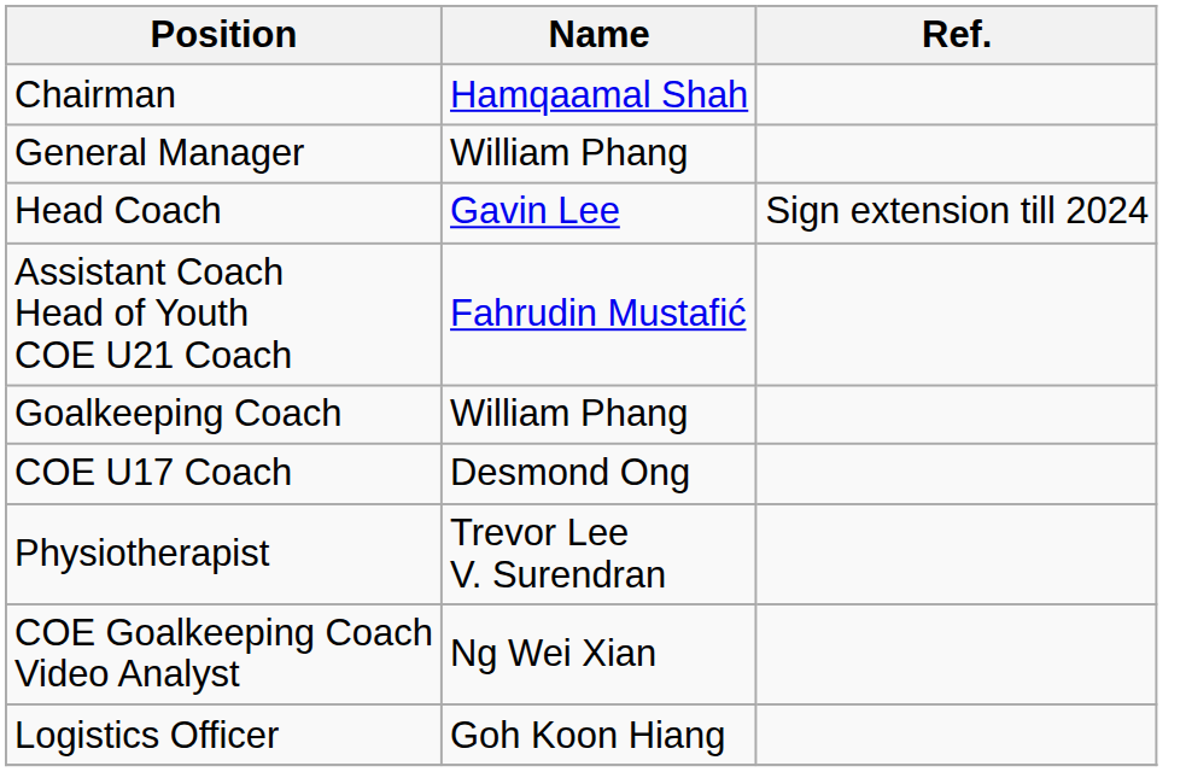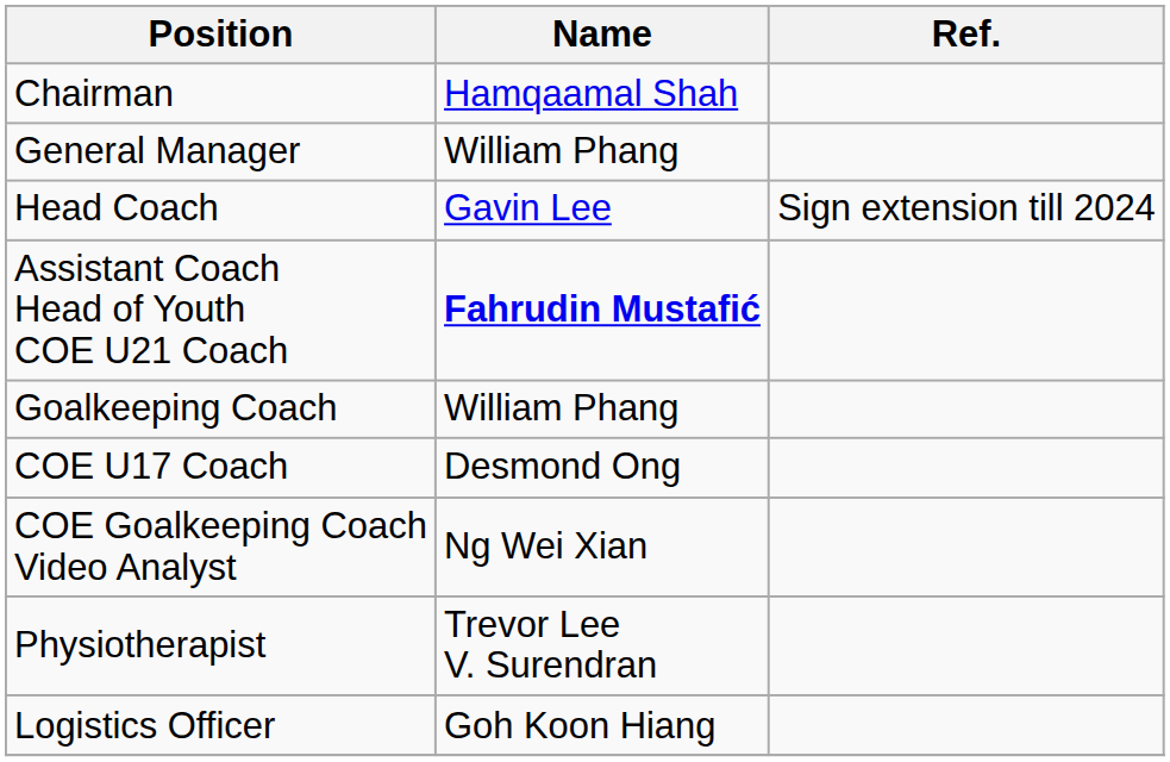 <table class="wikitable">
 <tr>
 <th>Position</th>
 <th>Name</th>
 <th>Ref.</th>
 </tr>
 <tr>
 <td>Chairman</td>
 <td> <a href='#'>Hamqaamal Shah</a></td>
 <td></td>
 </tr>
 <tr>
 <td>General Manager</td>
 <td> William Phang</td>
 <td></td>
 </tr>
 <tr>
 <td>Head Coach</td>
 <td> <a href='#'>Gavin Lee</a></td>
 <td>Sign extension till 2024 </td>
 </tr>
 <tr>
 <td>Assistant Coach <br> Head of Youth <br> COE U21 Coach</td>
-<td> <a href='#'>Fahrudin Mustafić</a></td>
+<td><strong> <a href='#'>Fahrudin Mustafić</a></strong></td>
 <td></td>
 </tr>
 <tr>
 <td>Goalkeeping Coach</td>
 <td> William Phang</td>
 <td></td>
 </tr>
 <tr>
 <td>COE U17 Coach</td>
 <td> Desmond Ong</td>
 <td></td>
 </tr>
 <tr>
-<td>Physiotherapist</td>
-<td> Trevor Lee <br>  V. Surendran</td>
+<td>COE Goalkeeping Coach <br> Video Analyst</td>
+<td> Ng Wei Xian</td>
 <td></td>
 </tr>
 <tr>
-<td>COE Goalkeeping Coach <br> Video Analyst</td>
-<td> Ng Wei Xian</td>
+<td>Physiotherapist</td>
+<td> Trevor Lee <br>  V. Surendran</td>
 <td></td>
 </tr>
 <tr>
 <td>Logistics Officer</td>
 <td> Goh Koon Hiang</td>
 <td></td>
 </tr>
 <tr>
 </tr>
 </table>
